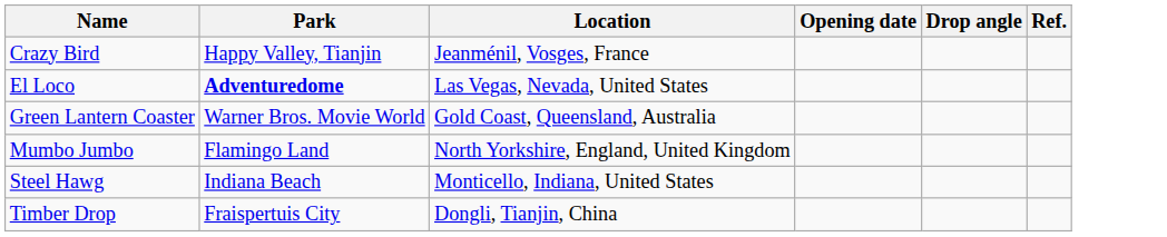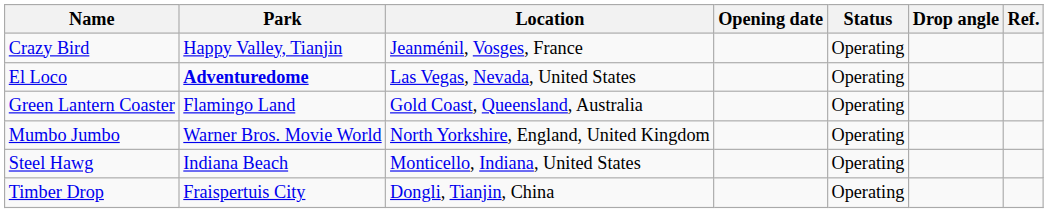 <table class="wikitable sortable">
 <tr>
 <th>Name</th>
 <th>Park</th>
 <th>Location</th>
 <th>Opening date</th>
+<th>Status</th>
 <th>Drop angle</th>
 <th class="unsortable">Ref.</th>
 </tr>
 <tr>
 <td><a href='#'>Crazy Bird</a></td>
 <td><a href='#'>Happy Valley, Tianjin</a></td>
 <td> <a href='#'>Jeanménil</a>, <a href='#'>Vosges</a>, France</td>
 <td></td>
+<td>Operating</td>
 <td></td>
 <td style="text-align:center"></td>
 </tr>
 <tr>
 <td><a href='#'>El Loco</a></td>
 <td><strong><a href='#'>Adventuredome</a></strong></td>
 <td> <a href='#'>Las Vegas</a>, <a href='#'>Nevada</a>, United States</td>
 <td></td>
+<td>Operating</td>
 <td></td>
 <td style="text-align:center"></td>
 </tr>
 <tr>
 <td><a href='#'>Green Lantern Coaster</a></td>
-<td><a href='#'>Warner Bros. Movie World</a></td>
+<td><a href='#'>Flamingo Land</a></td>
 <td> <a href='#'>Gold Coast</a>, <a href='#'>Queensland</a>, Australia</td>
 <td></td>
+<td>Operating</td>
 <td></td>
 <td style="text-align:center"></td>
 </tr>
 <tr>
 <td><a href='#'>Mumbo Jumbo</a></td>
-<td><a href='#'>Flamingo Land</a></td>
+<td><a href='#'>Warner Bros. Movie World</a></td>
 <td> <a href='#'>North Yorkshire</a>, England, United Kingdom</td>
 <td></td>
+<td>Operating</td>
 <td></td>
 <td style="text-align:center"></td>
 </tr>
 <tr>
 <td><a href='#'>Steel Hawg</a></td>
 <td><a href='#'>Indiana Beach</a></td>
 <td> <a href='#'>Monticello</a>, <a href='#'>Indiana</a>, United States</td>
 <td></td>
+<td>Operating</td>
 <td></td>
 <td style="text-align:center"></td>
 </tr>
 <tr>
 <td><a href='#'>Timber Drop</a></td>
 <td><a href='#'>Fraispertuis City</a></td>
 <td> <a href='#'>Dongli</a>, <a href='#'>Tianjin</a>, China</td>
 <td></td>
+<td>Operating</td>
 <td></td>
 <td style="text-align:center"></td>
 </tr>
 </table>
